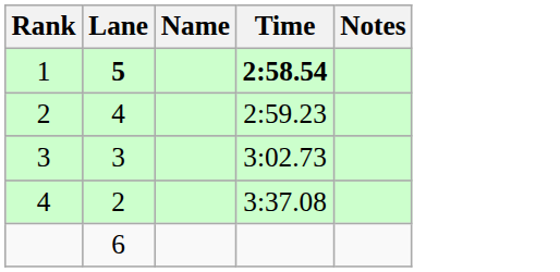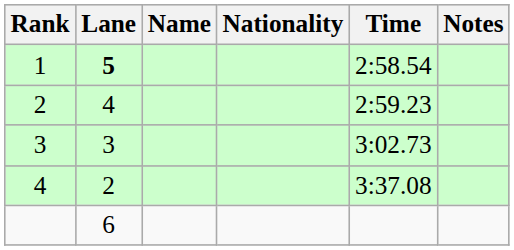 <table class="wikitable sortable" style="text-align:center">
 <tr>
 <th>Rank</th>
 <th>Lane</th>
 <th>Name</th>
+<th>Nationality</th>
 <th>Time</th>
 <th>Notes</th>
 </tr>
 <tr bgcolor=ccffcc>
 <td>1</td>
 <td><strong>5</strong></td>
 <td align=left></td>
-<td><strong>2:58.54</strong></td>
+<td align=left></td>
+<td>2:58.54</td>
 <td><strong></strong></td>
 </tr>
 <tr bgcolor=ccffcc>
 <td>2</td>
 <td>4</td>
+<td align=left></td>
 <td align=left></td>
 <td>2:59.23</td>
 <td><strong></strong></td>
 </tr>
 <tr bgcolor=ccffcc>
 <td>3</td>
 <td>3</td>
 <td align=left></td>
+<td align=left></td>
 <td>3:02.73</td>
 <td><strong></strong></td>
 </tr>
 <tr bgcolor=ccffcc>
 <td>4</td>
 <td>2</td>
+<td align=left></td>
 <td align=left></td>
 <td>3:37.08</td>
 <td><strong></strong></td>
 </tr>
 <tr>
 <td></td>
 <td>6</td>
 <td align=left></td>
+<td align=left></td>
 <td></td>
 <td><strong></strong></td>
 </tr>
 </table>
